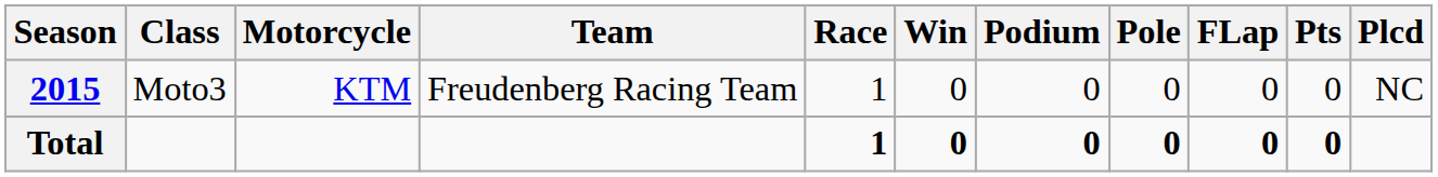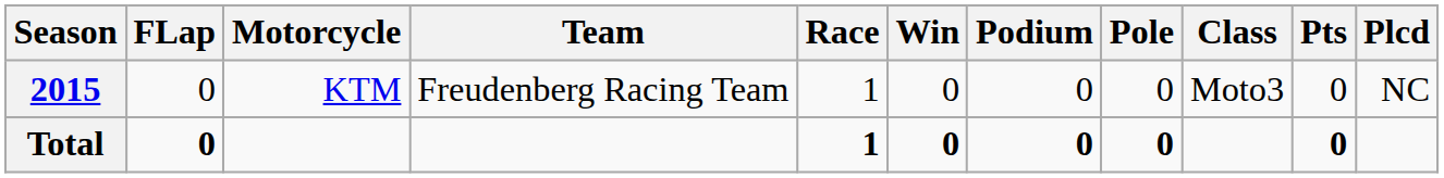 <table class="wikitable" style=text-align:right>
 <tr>
 <th>Season</th>
-<th>Class</th>
+<th>FLap</th>
 <th>Motorcycle</th>
 <th>Team</th>
 <th>Race</th>
 <th>Win</th>
 <th>Podium</th>
 <th>Pole</th>
-<th>FLap</th>
+<th>Class</th>
 <th>Pts</th>
 <th>Plcd</th>
 </tr>
 <tr>
 <th><a href='#'>2015</a></th>
-<td>Moto3</td>
+<td>0</td>
 <td><a href='#'>KTM</a></td>
 <td>Freudenberg Racing Team</td>
 <td>1</td>
 <td>0</td>
 <td>0</td>
 <td>0</td>
-<td>0</td>
+<td>Moto3</td>
 <td>0</td>
 <td>NC</td>
 </tr>
 <tr>
 <th>Total</th>
-<td></td>
+<td><strong>0</strong></td>
 <td></td>
 <td></td>
 <td><strong>1</strong></td>
 <td><strong>0</strong></td>
 <td><strong>0</strong></td>
 <td><strong>0</strong></td>
-<td><strong>0</strong></td>
+<td></td>
 <td><strong>0</strong></td>
 <td></td>
 </tr>
 </table>
